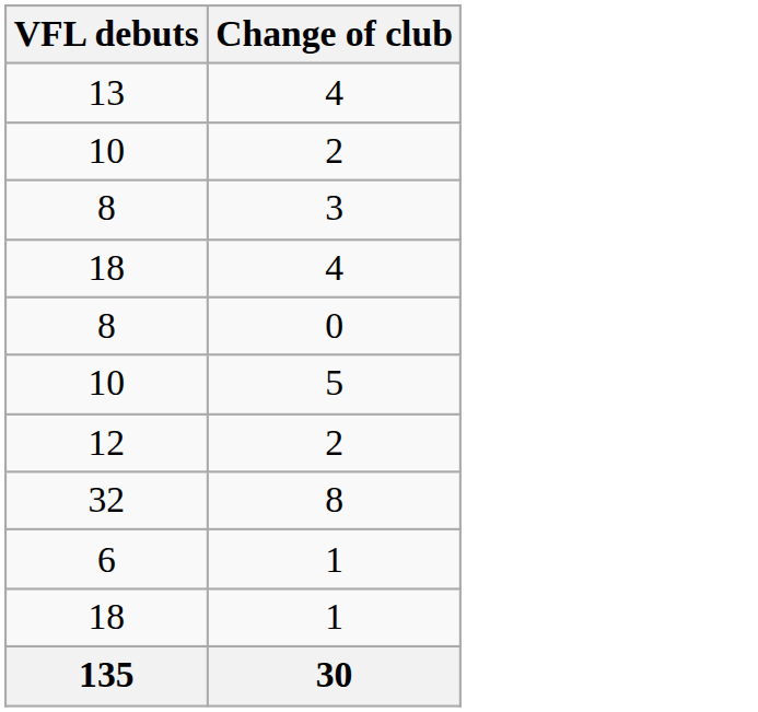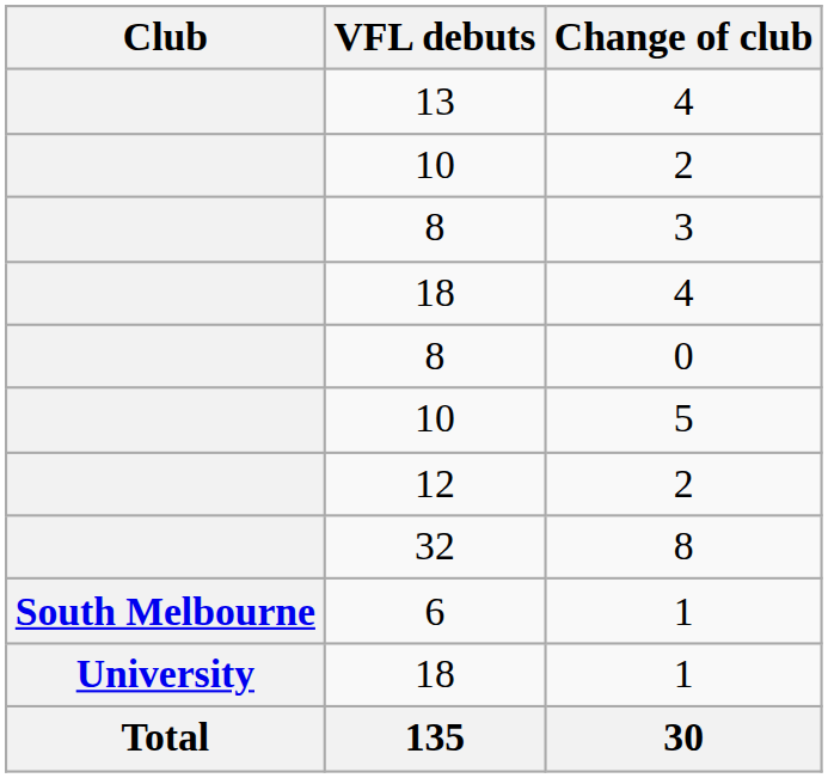 <table class="wikitable plainrowheaders sortable" style="text-align:center;">
 <tr>
+<th scope="col">Club</th>
 <th scope="col">VFL debuts</th>
 <th scope="col">Change of club</th>
 </tr>
 <tr>
+<th scope="row"></th>
 <td>13</td>
 <td>4</td>
 </tr>
 <tr>
+<th scope="row"></th>
 <td>10</td>
 <td>2</td>
 </tr>
 <tr>
+<th scope="row"></th>
 <td>8</td>
 <td>3</td>
 </tr>
 <tr>
+<th scope="row"></th>
 <td>18</td>
 <td>4</td>
 </tr>
 <tr>
+<th scope="row"></th>
 <td>8</td>
 <td>0</td>
 </tr>
 <tr>
+<th scope="row"></th>
 <td>10</td>
 <td>5</td>
 </tr>
 <tr>
+<th scope="row"></th>
 <td>12</td>
 <td>2</td>
 </tr>
 <tr>
+<th scope="row"></th>
 <td>32</td>
 <td>8</td>
 </tr>
 <tr>
+<th scope="row"><a href='#'>South Melbourne</a></th>
 <td>6</td>
 <td>1</td>
 </tr>
 <tr>
+<th scope="row"><a href='#'>University</a></th>
 <td>18</td>
 <td>1</td>
 </tr>
 <tr class="sortbottom">
+<th>Total</th>
 <th>135</th>
 <th>30</th>
 </tr>
 </table>
